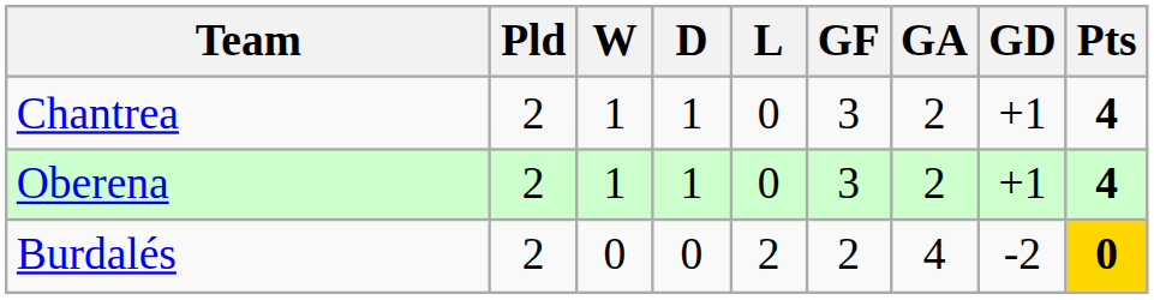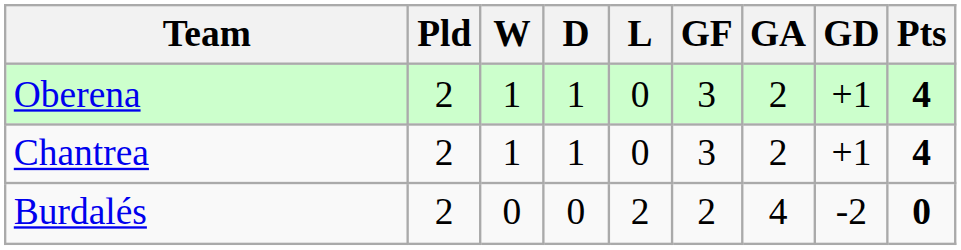 <table class="wikitable" style="text-align: center;">
 <tr>
 <th width=165>Team</th>
 <th width=20>Pld</th>
 <th width=20>W</th>
 <th width=20>D</th>
 <th width=20>L</th>
 <th width=20>GF</th>
 <th width=20>GA</th>
 <th width=20>GD</th>
 <th width=20>Pts</th>
 </tr>
-<tr>
-<td align=left> <a href='#'>Chantrea</a></td>
+<tr bgcolor=#ccffcc>
+<td align=left> <a href='#'>Oberena</a></td>
 <td>2</td>
 <td>1</td>
 <td>1</td>
 <td>0</td>
 <td>3</td>
 <td>2</td>
 <td>+1</td>
 <td><strong>4</strong></td>
 </tr>
-<tr bgcolor=#ccffcc>
-<td align=left> <a href='#'>Oberena</a></td>
+<tr>
+<td align=left> <a href='#'>Chantrea</a></td>
 <td>2</td>
 <td>1</td>
 <td>1</td>
 <td>0</td>
 <td>3</td>
 <td>2</td>
 <td>+1</td>
 <td><strong>4</strong></td>
 </tr>
 <tr>
 <td align=left> <a href='#'>Burdalés</a></td>
 <td>2</td>
 <td>0</td>
 <td>0</td>
 <td>2</td>
 <td>2</td>
 <td>4</td>
 <td>-2</td>
-<td style="background: gold;"><strong>0</strong></td>
+<td><strong>0</strong></td>
 </tr>
 </table>
